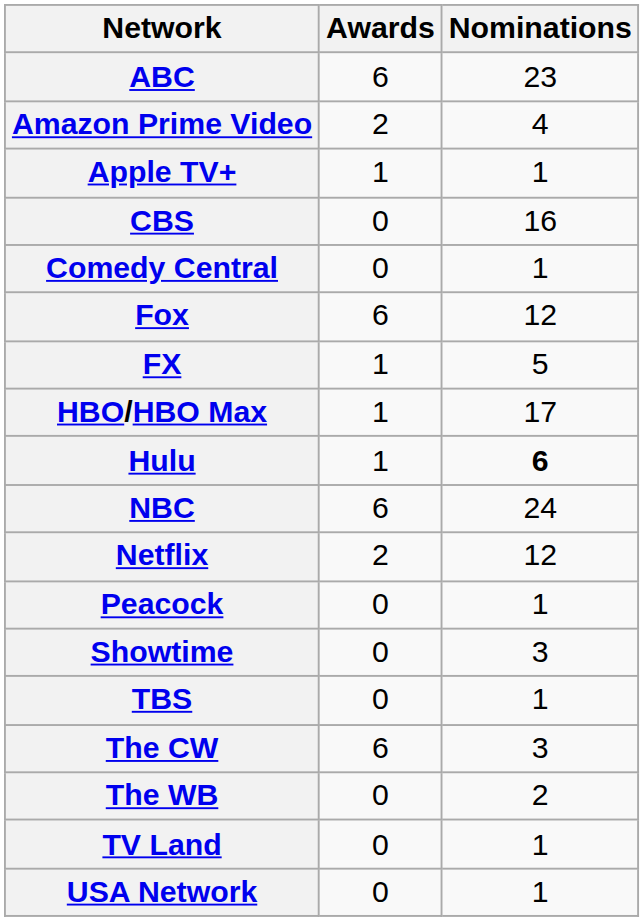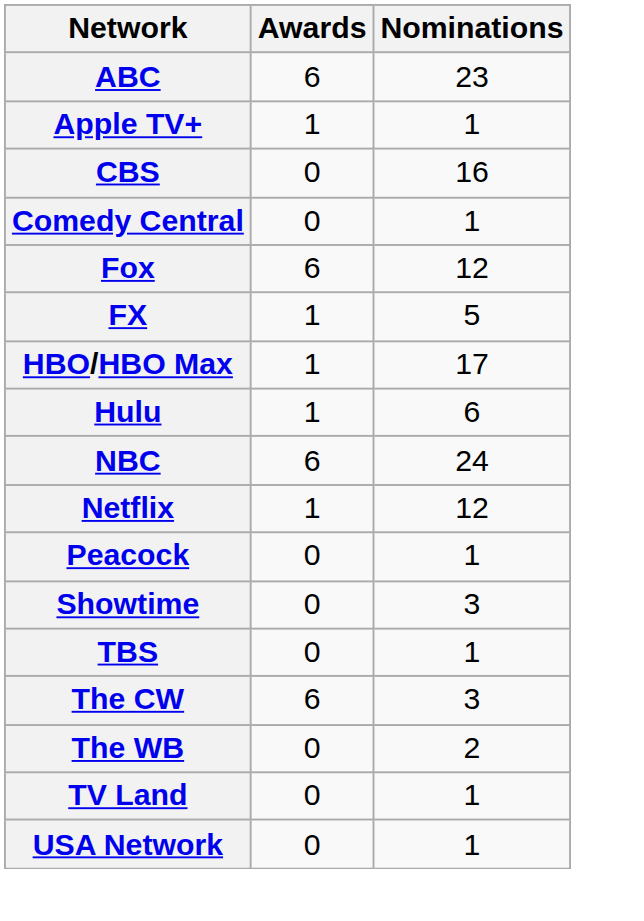 <table class="sortable plainrowheaders wikitable" style="text-align:center;">
 <tr>
 <th>Network</th>
 <th>Awards</th>
 <th>Nominations</th>
 </tr>
 <tr>
 <th scope="row"><a href='#'>ABC</a></th>
 <td>6</td>
 <td>23</td>
-</tr>
-<tr>
-<th scope="row"><a href='#'>Amazon Prime Video</a></th>
-<td>2</td>
-<td>4</td>
 </tr>
 <tr>
 <th scope="row"><a href='#'>Apple TV+</a></th>
 <td>1</td>
 <td>1</td>
 </tr>
 <tr>
 <th scope="row"><a href='#'>CBS</a></th>
 <td>0</td>
 <td>16</td>
 </tr>
 <tr>
 <th scope="row"><a href='#'>Comedy Central</a></th>
 <td>0</td>
 <td>1</td>
 </tr>
 <tr>
 <th scope="row"><a href='#'>Fox</a></th>
 <td>6</td>
 <td>12</td>
 </tr>
 <tr>
 <th scope="row"><a href='#'>FX</a></th>
 <td>1</td>
 <td>5</td>
 </tr>
 <tr>
 <th scope="row"><a href='#'>HBO</a>/<a href='#'>HBO Max</a></th>
 <td>1</td>
 <td>17</td>
 </tr>
 <tr>
 <th scope="row"><a href='#'>Hulu</a></th>
 <td>1</td>
-<td><strong>6</strong></td>
+<td>6</td>
 </tr>
 <tr>
 <th scope="row"><a href='#'>NBC</a></th>
 <td>6</td>
 <td>24</td>
 </tr>
 <tr>
 <th scope="row"><a href='#'>Netflix</a></th>
-<td>2</td>
+<td>1</td>
 <td>12</td>
 </tr>
 <tr>
 <th scope="row"><a href='#'>Peacock</a></th>
 <td>0</td>
 <td>1</td>
 </tr>
 <tr>
 <th scope="row"><a href='#'>Showtime</a></th>
 <td>0</td>
 <td>3</td>
 </tr>
 <tr>
 <th scope="row"><a href='#'>TBS</a></th>
 <td>0</td>
 <td>1</td>
 </tr>
 <tr>
 <th scope="row"><a href='#'>The CW</a></th>
 <td>6</td>
 <td>3</td>
 </tr>
 <tr>
 <th scope="row"><a href='#'>The WB</a></th>
 <td>0</td>
 <td>2</td>
 </tr>
 <tr>
 <th scope="row"><a href='#'>TV Land</a></th>
 <td>0</td>
 <td>1</td>
 </tr>
 <tr>
 <th scope="row"><a href='#'>USA Network</a></th>
 <td>0</td>
 <td>1</td>
 </tr>
 </table>
